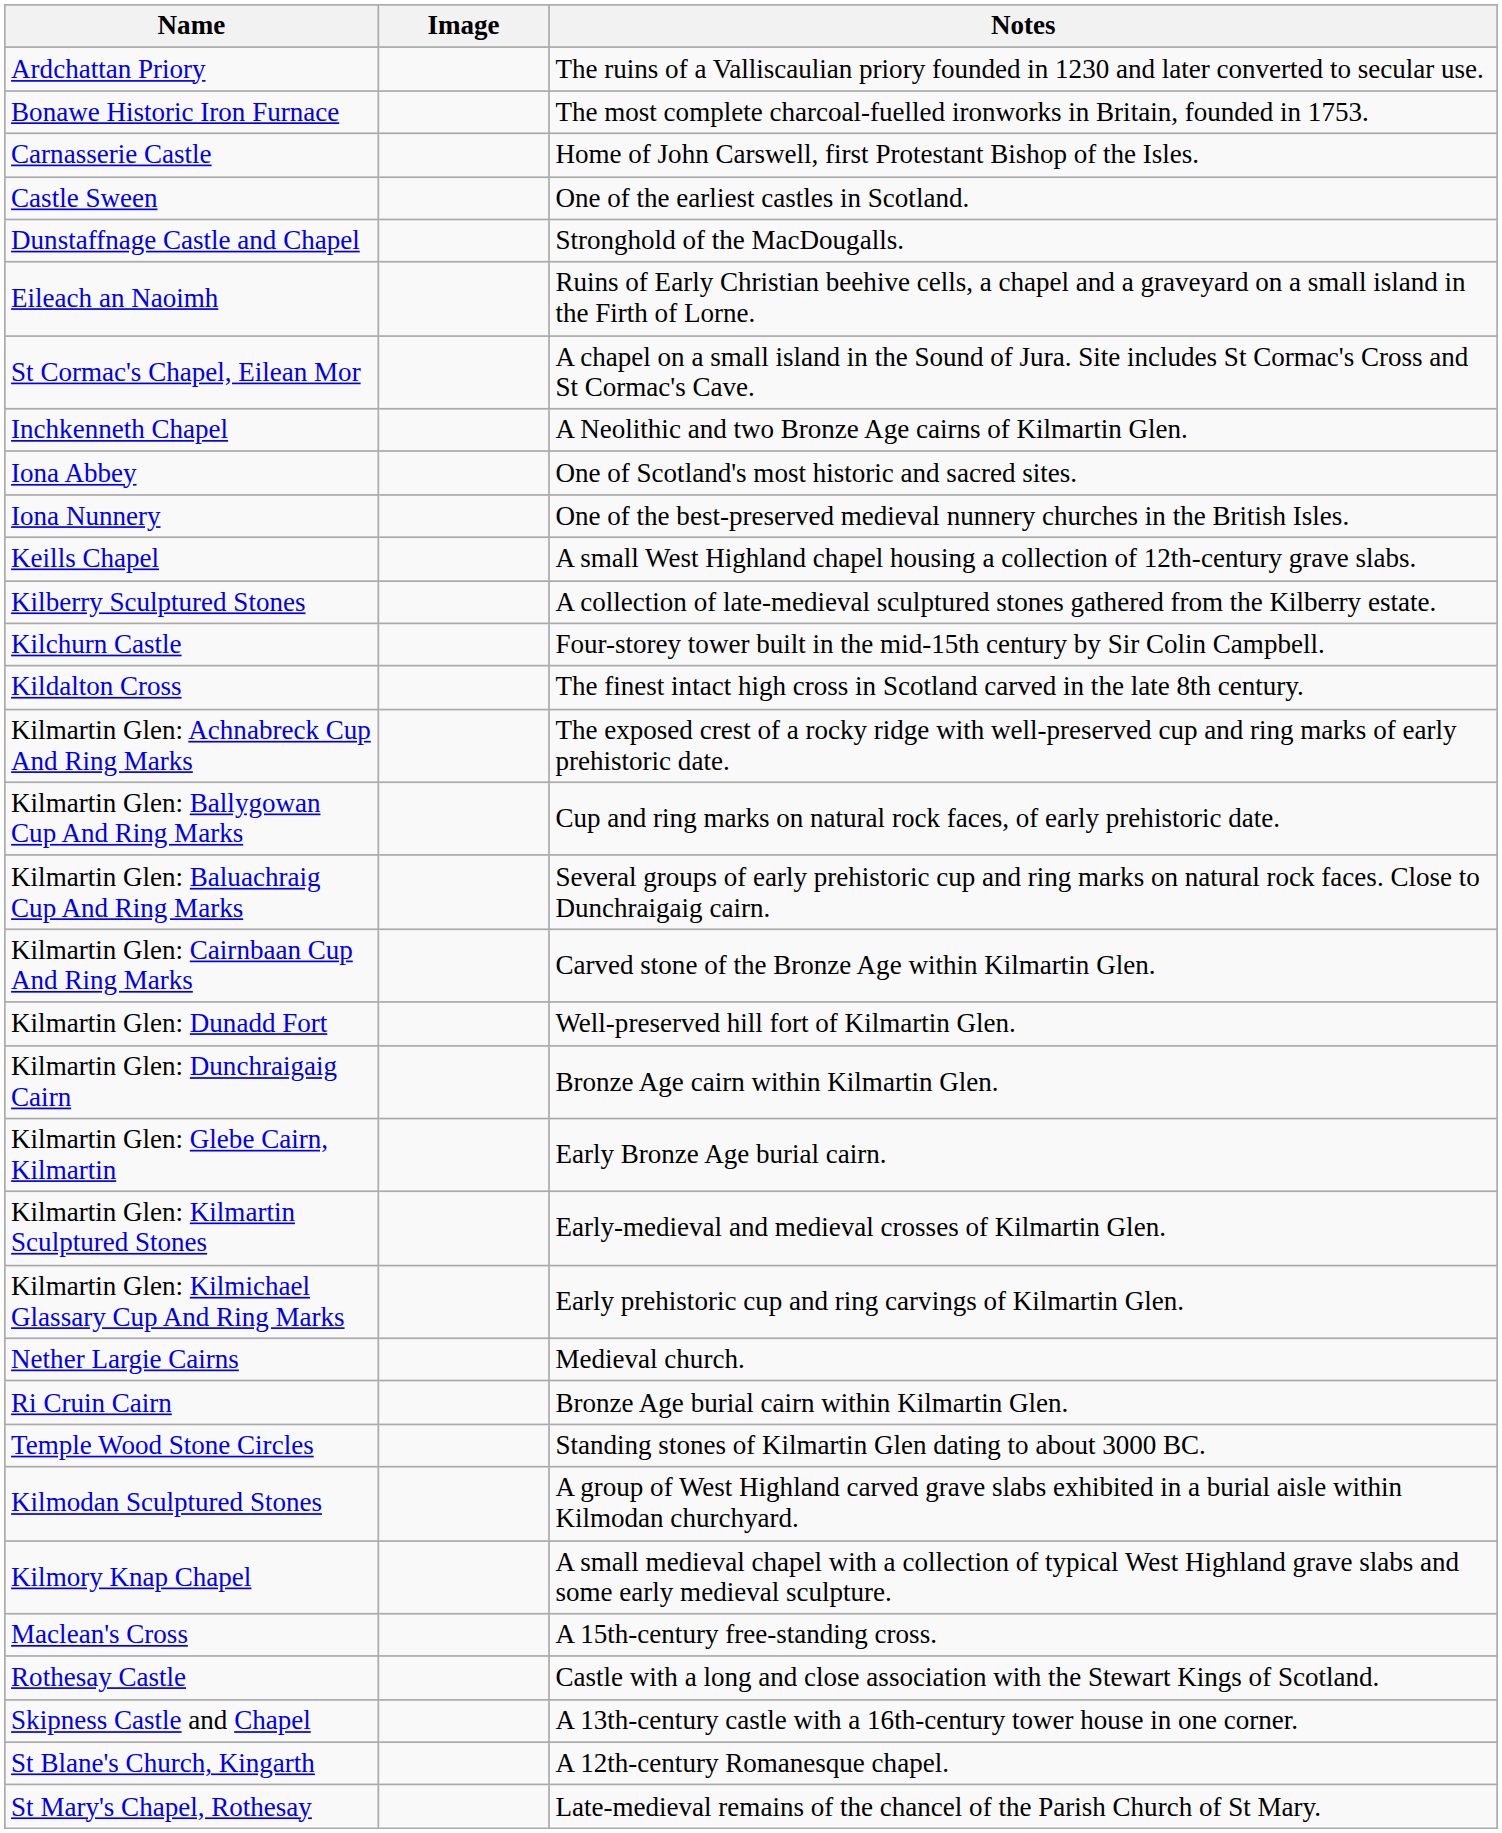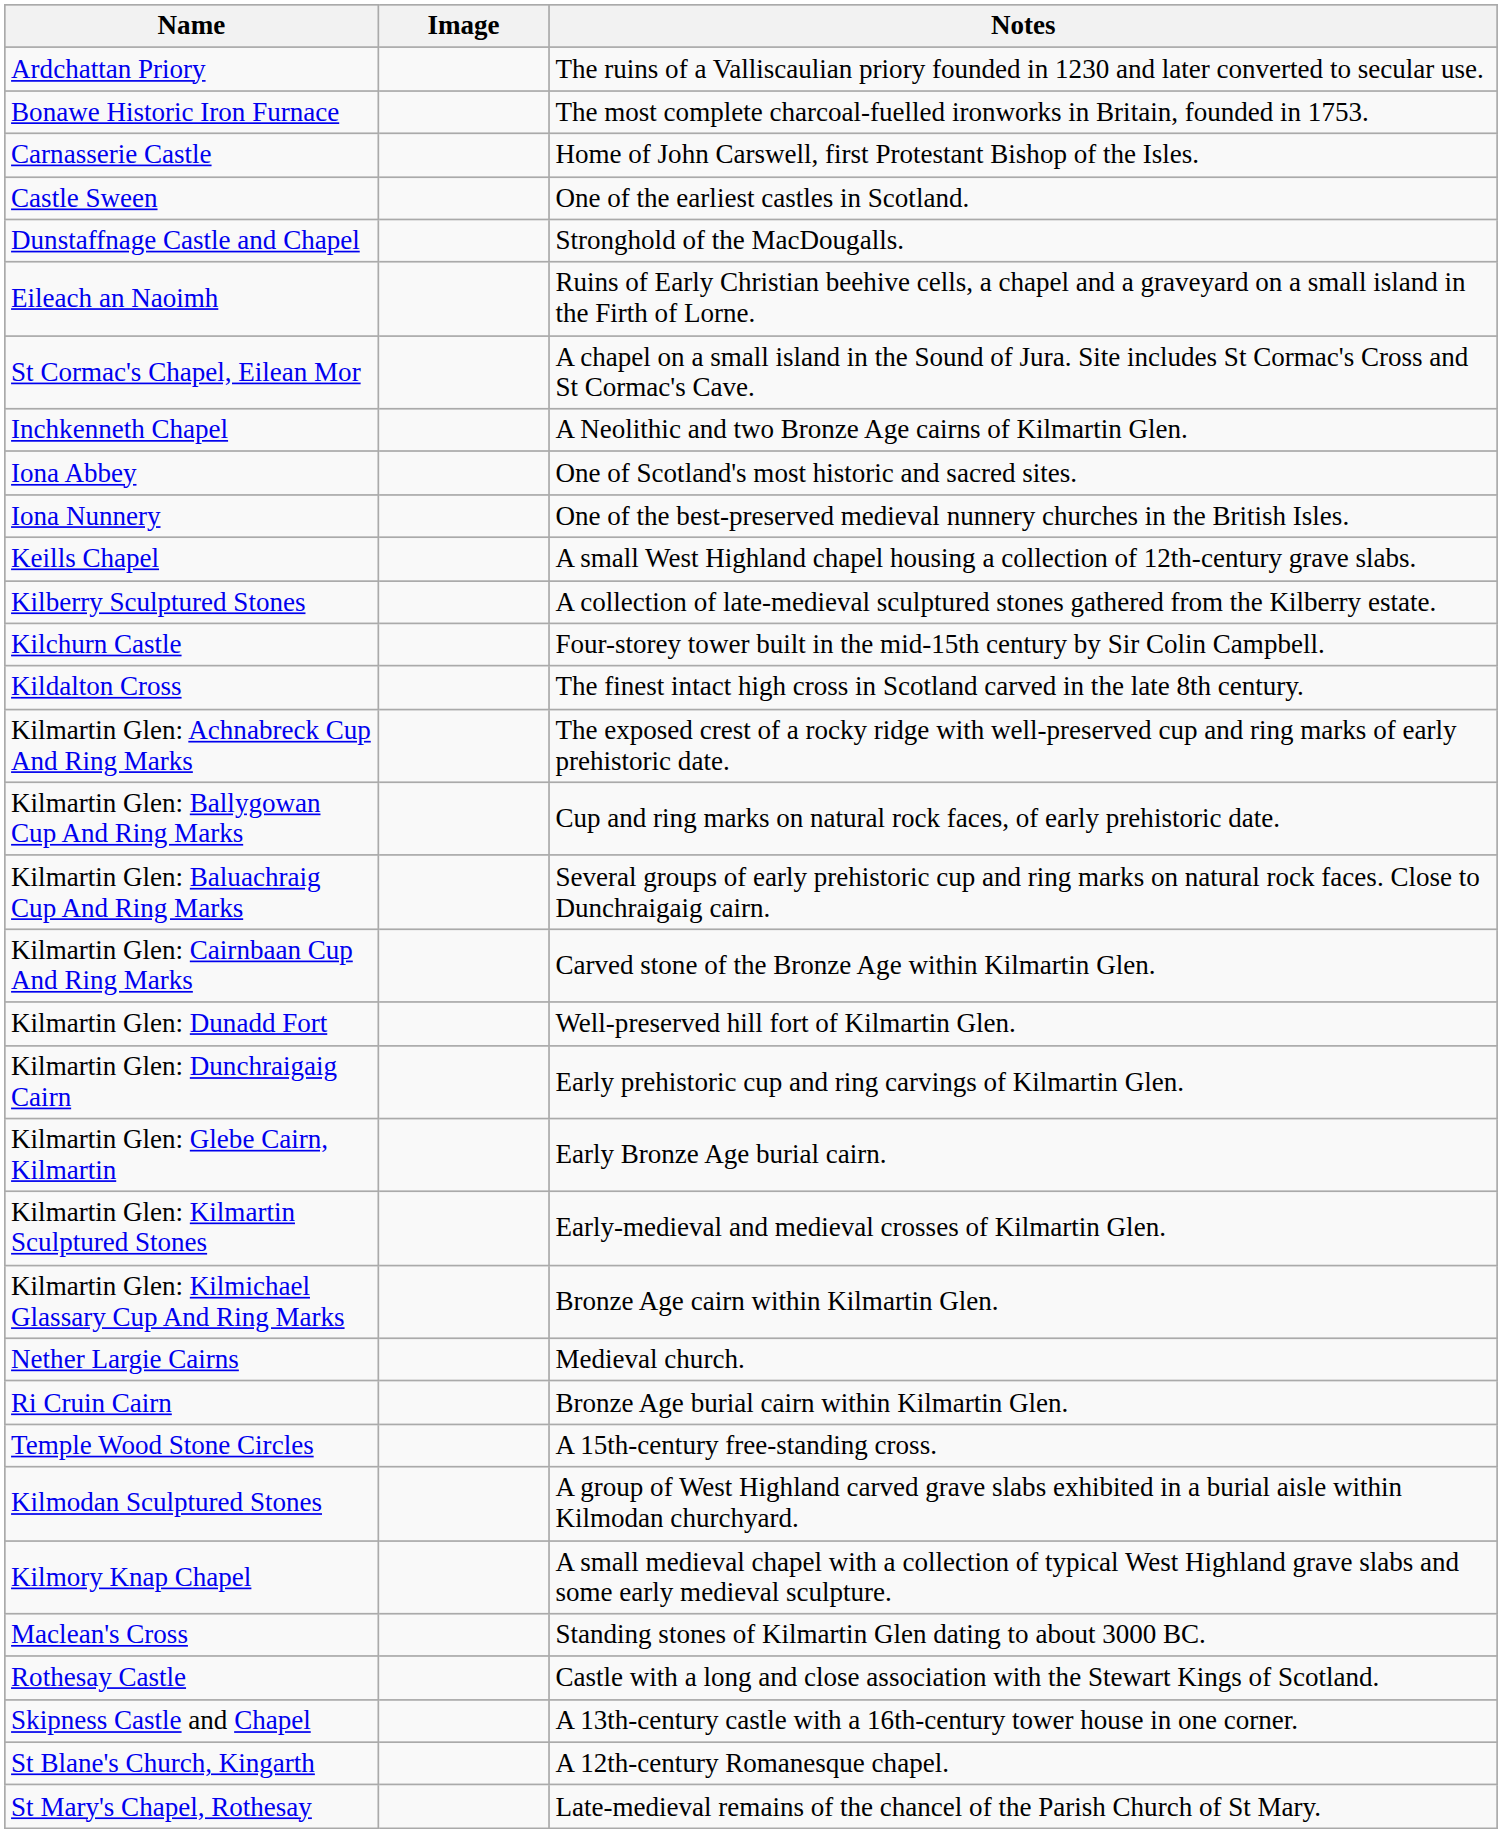 <table class="wikitable" width="100%">
 <tr>
 <th width="25%">Name<br></th>
 <th width="94px">Image</th>
 <th>Notes</th>
 </tr>
 <tr>
 <td><a href='#'>Ardchattan Priory</a></td>
 <td></td>
 <td>The ruins of a Valliscaulian priory founded in 1230 and later converted to secular use.</td>
 </tr>
 <tr>
 <td><a href='#'>Bonawe Historic Iron Furnace</a></td>
 <td></td>
 <td>The most complete charcoal-fuelled ironworks in Britain, founded in 1753.</td>
 </tr>
 <tr>
 <td><a href='#'>Carnasserie Castle</a></td>
 <td></td>
 <td>Home of John Carswell, first Protestant Bishop of the Isles.</td>
 </tr>
 <tr>
 <td><a href='#'>Castle Sween</a></td>
 <td></td>
 <td>One of the earliest castles in Scotland.</td>
 </tr>
 <tr>
 <td><a href='#'>Dunstaffnage Castle and Chapel</a></td>
 <td></td>
 <td>Stronghold of the MacDougalls.</td>
 </tr>
 <tr>
 <td><a href='#'>Eileach an Naoimh</a></td>
 <td></td>
 <td>Ruins of Early Christian beehive cells, a chapel and a graveyard on a small island in the Firth of Lorne.</td>
 </tr>
 <tr>
 <td><a href='#'>St Cormac's Chapel, Eilean Mor</a></td>
 <td></td>
 <td>A chapel on a small island in the Sound of Jura. Site includes St Cormac's Cross and St Cormac's Cave.</td>
 </tr>
 <tr>
 <td><a href='#'>Inchkenneth Chapel</a></td>
 <td></td>
 <td>A Neolithic and two Bronze Age cairns of Kilmartin Glen.</td>
 </tr>
 <tr>
 <td><a href='#'>Iona Abbey</a></td>
 <td></td>
 <td>One of Scotland's most historic and sacred sites.</td>
 </tr>
 <tr>
 <td><a href='#'>Iona Nunnery</a></td>
 <td></td>
 <td>One of the best-preserved medieval nunnery churches in the British Isles.</td>
 </tr>
 <tr>
 <td><a href='#'>Keills Chapel</a></td>
 <td></td>
 <td>A small West Highland chapel housing a collection of 12th-century grave slabs.</td>
 </tr>
 <tr>
 <td><a href='#'>Kilberry Sculptured Stones</a></td>
 <td></td>
 <td>A collection of late-medieval sculptured stones gathered from the Kilberry estate.</td>
 </tr>
 <tr>
 <td><a href='#'>Kilchurn Castle</a></td>
 <td></td>
 <td>Four-storey tower built in the mid-15th century by Sir Colin Campbell.</td>
 </tr>
 <tr>
 <td><a href='#'>Kildalton Cross</a></td>
 <td></td>
 <td>The finest intact high cross in Scotland carved in the late 8th century.</td>
 </tr>
 <tr>
 <td>Kilmartin Glen: <a href='#'>Achnabreck Cup And Ring Marks</a></td>
 <td></td>
 <td>The exposed crest of a rocky ridge with well-preserved cup and ring marks of early prehistoric date.</td>
 </tr>
 <tr>
 <td>Kilmartin Glen: <a href='#'>Ballygowan Cup And Ring Marks</a></td>
 <td></td>
 <td>Cup and ring marks on natural rock faces, of early prehistoric date.</td>
 </tr>
 <tr>
 <td>Kilmartin Glen: <a href='#'>Baluachraig Cup And Ring Marks</a></td>
 <td></td>
 <td>Several groups of early prehistoric cup and ring marks on natural rock faces. Close to Dunchraigaig cairn.</td>
 </tr>
 <tr>
 <td>Kilmartin Glen: <a href='#'>Cairnbaan Cup And Ring Marks</a></td>
 <td></td>
 <td>Carved stone of the Bronze Age within Kilmartin Glen.</td>
 </tr>
 <tr>
 <td>Kilmartin Glen: <a href='#'>Dunadd Fort</a></td>
 <td></td>
 <td>Well-preserved hill fort of Kilmartin Glen.</td>
 </tr>
 <tr>
 <td>Kilmartin Glen: <a href='#'>Dunchraigaig Cairn</a></td>
 <td></td>
-<td>Bronze Age cairn within Kilmartin Glen.</td>
+<td>Early prehistoric cup and ring carvings of Kilmartin Glen.</td>
 </tr>
 <tr>
 <td>Kilmartin Glen: <a href='#'>Glebe Cairn, Kilmartin</a></td>
 <td></td>
 <td>Early Bronze Age burial cairn.</td>
 </tr>
 <tr>
 <td>Kilmartin Glen: <a href='#'>Kilmartin Sculptured Stones</a></td>
 <td></td>
 <td>Early-medieval and medieval crosses of Kilmartin Glen.</td>
 </tr>
 <tr>
 <td>Kilmartin Glen: <a href='#'>Kilmichael Glassary Cup And Ring Marks</a></td>
 <td></td>
-<td>Early prehistoric cup and ring carvings of Kilmartin Glen.</td>
+<td>Bronze Age cairn within Kilmartin Glen.</td>
 </tr>
 <tr>
 <td Kilmartin Glen:><a href='#'>Nether Largie Cairns</a></td>
 <td></td>
 <td>Medieval church.</td>
 </tr>
 <tr>
 <td Kilmartin Glen:><a href='#'>Ri Cruin Cairn</a></td>
 <td></td>
 <td>Bronze Age burial cairn within Kilmartin Glen.</td>
 </tr>
 <tr>
 <td Kilmartin Glen:><a href='#'>Temple Wood Stone Circles</a></td>
 <td></td>
-<td>Standing stones of Kilmartin Glen dating to about 3000 BC.</td>
+<td>A 15th-century free-standing cross.</td>
 </tr>
 <tr>
 <td><a href='#'>Kilmodan Sculptured Stones</a></td>
 <td></td>
 <td>A group of West Highland carved grave slabs exhibited in a burial aisle within Kilmodan churchyard.</td>
 </tr>
 <tr>
 <td><a href='#'>Kilmory Knap Chapel</a></td>
 <td></td>
 <td>A small medieval chapel with a collection of typical West Highland grave slabs and some early medieval sculpture.</td>
 </tr>
 <tr>
 <td><a href='#'>Maclean's Cross</a></td>
 <td></td>
-<td>A 15th-century free-standing cross.</td>
+<td>Standing stones of Kilmartin Glen dating to about 3000 BC.</td>
 </tr>
 <tr>
 <td><a href='#'>Rothesay Castle</a></td>
 <td></td>
 <td>Castle with a long and close association with the Stewart Kings of Scotland.</td>
 </tr>
 <tr>
 <td><a href='#'>Skipness Castle</a> and <a href='#'>Chapel</a></td>
 <td></td>
 <td>A 13th-century castle with a 16th-century tower house in one corner.</td>
 </tr>
 <tr>
 <td><a href='#'>St Blane's Church, Kingarth</a></td>
 <td></td>
 <td>A 12th-century Romanesque chapel.</td>
 </tr>
 <tr>
 <td><a href='#'>St Mary's Chapel, Rothesay</a></td>
 <td></td>
 <td>Late-medieval remains of the chancel of the Parish Church of St Mary.</td>
 </tr>
 </table>
